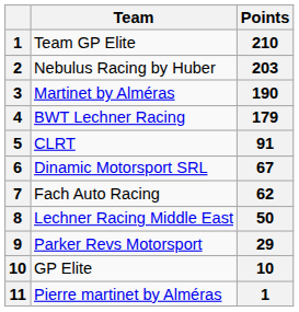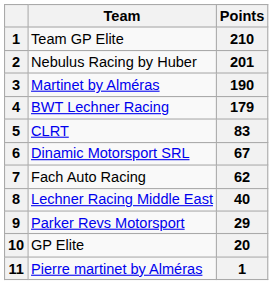 <table class="wikitable" style="font-size: 85%; text-align:center">
 <tr valign="top">
 <th valign="middle"></th>
 <th valign="middle">Team</th>
 <th valign="middle">Points</th>
 </tr>
 <tr>
 <th rowspan=1>1</th>
 <td rowspan=1 align=left> Team GP Elite</td>
 <th rowspan="1"><strong>210</strong></th>
 </tr>
 <tr>
 <th rowspan=1>2</th>
 <td rowspan=1 align=left> Nebulus Racing by Huber</td>
-<th rowspan="1"><strong>203</strong></th>
+<th rowspan="1"><strong>201</strong></th>
 </tr>
 <tr>
 <th rowspan=1>3</th>
 <td rowspan=1 align=left> <a href='#'>Martinet by Alméras</a></td>
 <th rowspan="1"><strong>190</strong></th>
 </tr>
 <tr>
 <th rowspan=1>4</th>
 <td rowspan=1 align=left> <a href='#'>BWT Lechner Racing</a></td>
 <th rowspan="1"><strong>179</strong></th>
 </tr>
 <tr>
 <th rowspan=1>5</th>
 <td rowspan=1 align=left> <a href='#'>CLRT</a></td>
-<th rowspan="1"><strong>91</strong></th>
+<th rowspan="1"><strong>83</strong></th>
 </tr>
 <tr>
 <th rowspan=1>6</th>
 <td rowspan=1 align=left> <a href='#'>Dinamic Motorsport SRL</a></td>
 <th rowspan="1"><strong>67</strong></th>
 </tr>
 <tr>
 <th rowspan=1>7</th>
 <td rowspan=1 align=left> Fach Auto Racing</td>
 <th rowspan="1"><strong>62</strong></th>
 </tr>
 <tr>
 <th rowspan=1>8</th>
 <td rowspan=1 align=left> <a href='#'>Lechner Racing Middle East</a></td>
-<th rowspan="1"><strong>50</strong></th>
+<th rowspan="1"><strong>40</strong></th>
 </tr>
 <tr>
 <th rowspan=1>9</th>
 <td rowspan=1 align=left> <a href='#'>Parker Revs Motorsport</a></td>
 <th rowspan="1"><strong>29</strong></th>
 </tr>
 <tr>
 <th rowspan=1>10</th>
 <td rowspan=1 align=left> GP Elite</td>
-<th rowspan="1"><strong>10</strong></th>
+<th rowspan="1"><strong>20</strong></th>
 </tr>
 <tr>
 <th rowspan=1>11</th>
 <td rowspan=1 align=left> <a href='#'>Pierre martinet by Alméras</a></td>
 <th rowspan="1"><strong>1</strong></th>
 </tr>
 </table>
